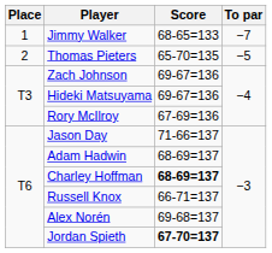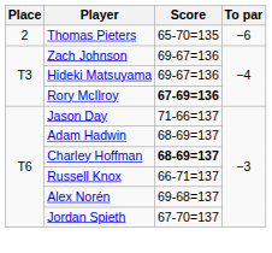 <table class="wikitable">
 <tr>
 <th>Place</th>
 <th>Player</th>
 <th>Score</th>
 <th>To par</th>
 </tr>
 <tr>
-<td align=center>1</td>
-<td> <a href='#'>Jimmy Walker</a></td>
-<td>68-65=133</td>
-<td align=center>−7</td>
-</tr>
-<tr>
 <td align=center>2</td>
 <td> <a href='#'>Thomas Pieters</a></td>
 <td>65-70=135</td>
-<td align=center>−5</td>
+<td align=center>−6</td>
 </tr>
 <tr>
 <td rowspan=3 align=center>T3</td>
 <td> <a href='#'>Zach Johnson</a></td>
 <td>69-67=136</td>
 <td rowspan=3 align=center>−4</td>
 </tr>
 <tr>
 <td> <a href='#'>Hideki Matsuyama</a></td>
 <td>69-67=136</td>
 </tr>
 <tr>
 <td> <a href='#'>Rory McIlroy</a></td>
-<td>67-69=136</td>
+<td><strong>67-69=136</strong></td>
 </tr>
 <tr>
 <td rowspan=6 align=center>T6</td>
 <td> <a href='#'>Jason Day</a></td>
 <td>71-66=137</td>
 <td rowspan=6 align=center>−3</td>
 </tr>
 <tr>
 <td> <a href='#'>Adam Hadwin</a></td>
 <td>68-69=137</td>
 </tr>
 <tr>
 <td> <a href='#'>Charley Hoffman</a></td>
 <td><strong>68-69=137</strong></td>
 </tr>
 <tr>
 <td> <a href='#'>Russell Knox</a></td>
 <td>66-71=137</td>
 </tr>
 <tr>
 <td> <a href='#'>Alex Norén</a></td>
 <td>69-68=137</td>
 </tr>
 <tr>
 <td> <a href='#'>Jordan Spieth</a></td>
-<td><strong>67-70=137</strong></td>
+<td>67-70=137</td>
 </tr>
 </table>
